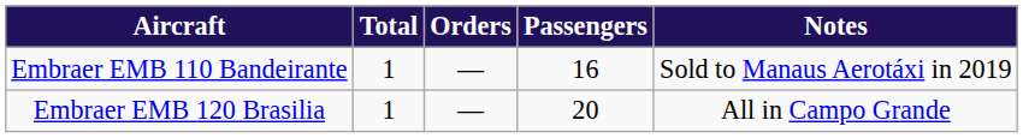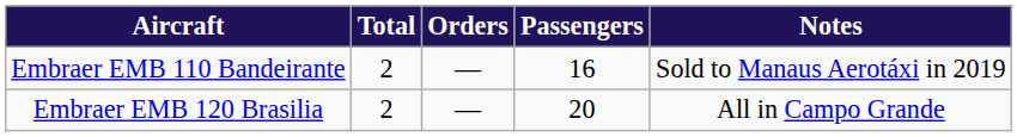 <table class="wikitable" style="text-align:center; margin:0.5em auto">
 <tr bgcolor=#ccccff>
 <th style="background:#21105a; color:white;">Aircraft</th>
 <th style="background:#21105a; color:white;">Total</th>
 <th style="background:#21105a; color:white;">Orders</th>
 <th style="background:#21105a; color:white;">Passengers</th>
 <th style="background:#21105a; color:white;">Notes</th>
 </tr>
 <tr>
 <td><a href='#'>Embraer EMB 110 Bandeirante</a></td>
-<td>1</td>
+<td>2</td>
 <td>—</td>
 <td>16</td>
 <td>Sold to <a href='#'>Manaus Aerotáxi</a> in 2019</td>
 </tr>
 <tr>
 <td><a href='#'>Embraer EMB 120 Brasilia</a></td>
-<td>1</td>
+<td>2</td>
 <td>—</td>
 <td>20</td>
 <td>All  in <a href='#'>Campo Grande</a></td>
 </tr>
 </table>
